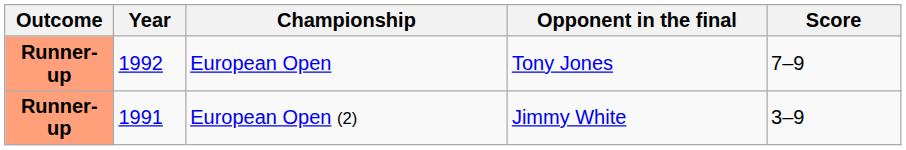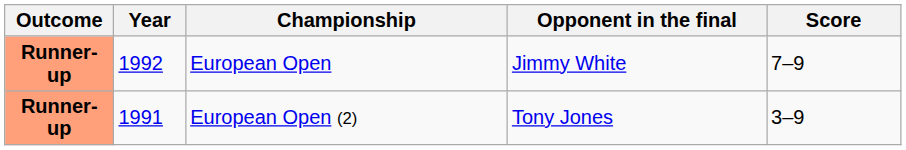 <table class="sortable wikitable plainrowheaders">
 <tr>
 <th width="80">Outcome</th>
 <th width="50">Year</th>
 <th width="250">Championship</th>
 <th width="200">Opponent in the final</th>
 <th width="100">Score</th>
 </tr>
 <tr>
 <th scope="row" style="background:#ffa07a;">Runner-up</th>
 <td><a href='#'>1992</a></td>
 <td><a href='#'>European Open</a></td>
-<td> <a href='#'>Tony Jones</a></td>
+<td> <a href='#'>Jimmy White</a></td>
 <td>7–9</td>
 </tr>
 <tr>
 <th scope="row" style="background:#ffa07a;">Runner-up</th>
 <td><a href='#'>1991</a></td>
 <td><a href='#'>European Open</a> <small>(2)</small></td>
-<td> <a href='#'>Jimmy White</a></td>
+<td> <a href='#'>Tony Jones</a></td>
 <td>3–9</td>
 </tr>
 </table>
